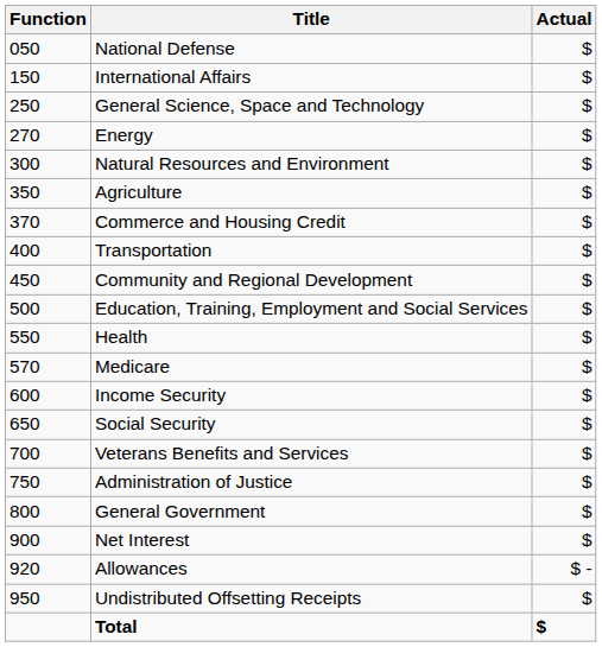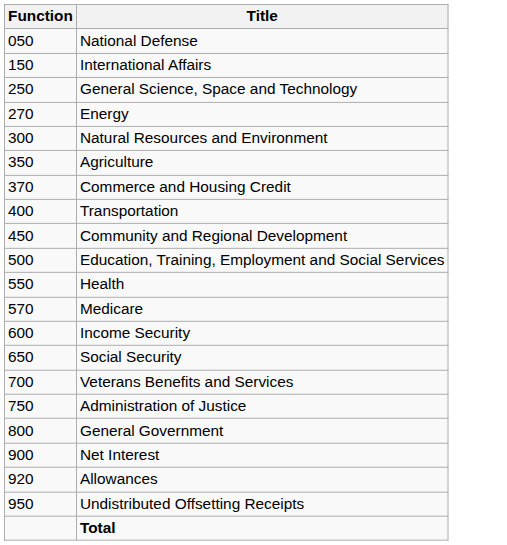 <table class="wikitable sortable">
 <tr>
 <th>Function</th>
 <th>Title</th>
-<th data-sort-type="currency">Actual</th>
 </tr>
 <tr>
 <td>050</td>
 <td>National Defense</td>
-<td style="text-align: right">$</td>
 </tr>
 <tr>
 <td>150</td>
 <td>International Affairs</td>
-<td style="text-align: right">$</td>
 </tr>
 <tr>
 <td>250</td>
 <td>General Science, Space and Technology</td>
-<td style="text-align: right">$</td>
 </tr>
 <tr>
 <td>270</td>
 <td>Energy</td>
-<td style="text-align: right">$</td>
 </tr>
 <tr>
 <td>300</td>
 <td>Natural Resources and Environment</td>
-<td style="text-align: right">$</td>
 </tr>
 <tr>
 <td>350</td>
 <td>Agriculture</td>
-<td style="text-align: right">$</td>
 </tr>
 <tr>
 <td>370</td>
 <td>Commerce and Housing Credit</td>
-<td style="text-align: right">$</td>
 </tr>
 <tr>
 <td>400</td>
 <td>Transportation</td>
-<td style="text-align: right">$</td>
 </tr>
 <tr>
 <td>450</td>
 <td>Community and Regional Development</td>
-<td style="text-align: right">$</td>
 </tr>
 <tr>
 <td>500</td>
 <td>Education, Training, Employment and Social Services</td>
-<td style="text-align: right">$</td>
 </tr>
 <tr>
 <td>550</td>
 <td>Health</td>
-<td style="text-align: right">$</td>
 </tr>
 <tr>
 <td>570</td>
 <td>Medicare</td>
-<td style="text-align: right">$</td>
 </tr>
 <tr>
 <td>600</td>
 <td>Income Security</td>
-<td style="text-align: right">$</td>
 </tr>
 <tr>
 <td>650</td>
 <td>Social Security</td>
-<td style="text-align: right">$</td>
 </tr>
 <tr>
 <td>700</td>
 <td>Veterans Benefits and Services</td>
-<td style="text-align: right">$</td>
 </tr>
 <tr>
 <td>750</td>
 <td>Administration of Justice</td>
-<td style="text-align: right">$</td>
 </tr>
 <tr>
 <td>800</td>
 <td>General Government</td>
-<td style="text-align: right">$</td>
 </tr>
 <tr>
 <td>900</td>
 <td>Net Interest</td>
-<td style="text-align: right">$</td>
 </tr>
 <tr>
 <td>920</td>
 <td>Allowances</td>
-<td style="text-align: right">$ -</td>
 </tr>
 <tr>
 <td>950</td>
 <td>Undistributed Offsetting Receipts</td>
-<td style="text-align: right">$</td>
 </tr>
 <tr class="sortbottom">
 <td></td>
 <td style="text-align: left"><strong>Total</strong></td>
-<td><strong>$</strong></td>
 </tr>
 </table>
